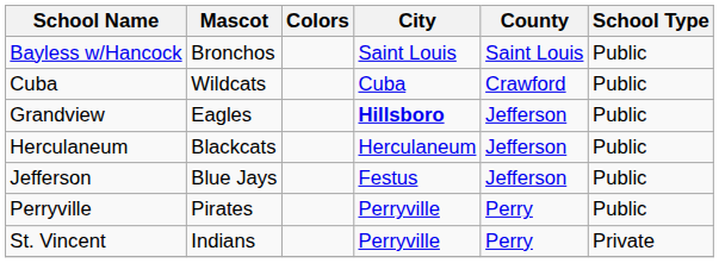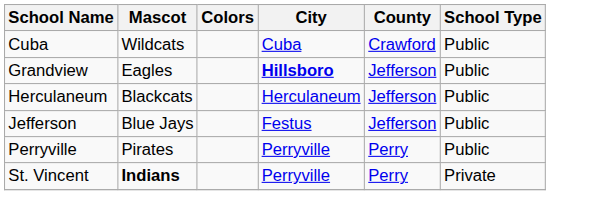 <table class="wikitable">
 <tr>
 <th>School Name</th>
 <th>Mascot</th>
 <th>Colors</th>
 <th>City</th>
 <th>County</th>
 <th>School Type</th>
-</tr>
-<tr>
-<td><a href='#'>Bayless w/Hancock</a></td>
-<td>Bronchos</td>
-<td></td>
-<td><a href='#'>Saint Louis</a></td>
-<td><a href='#'>Saint Louis</a></td>
-<td>Public</td>
 </tr>
 <tr>
 <td>Cuba</td>
 <td>Wildcats</td>
 <td></td>
 <td><a href='#'>Cuba</a></td>
 <td><a href='#'>Crawford</a></td>
 <td>Public</td>
 </tr>
 <tr>
 <td>Grandview</td>
 <td>Eagles</td>
 <td></td>
 <td><strong><a href='#'>Hillsboro</a></strong></td>
 <td><a href='#'>Jefferson</a></td>
 <td>Public</td>
 </tr>
 <tr>
 <td>Herculaneum</td>
 <td>Blackcats</td>
 <td></td>
 <td><a href='#'>Herculaneum</a></td>
 <td><a href='#'>Jefferson</a></td>
 <td>Public</td>
 </tr>
 <tr>
 <td>Jefferson</td>
 <td>Blue Jays</td>
 <td></td>
 <td><a href='#'>Festus</a></td>
 <td><a href='#'>Jefferson</a></td>
 <td>Public</td>
 </tr>
 <tr>
 <td>Perryville</td>
 <td>Pirates</td>
 <td></td>
 <td><a href='#'>Perryville</a></td>
 <td><a href='#'>Perry</a></td>
 <td>Public</td>
 </tr>
 <tr>
 <td>St. Vincent</td>
-<td>Indians</td>
+<td><strong>Indians</strong></td>
 <td></td>
 <td><a href='#'>Perryville</a></td>
 <td><a href='#'>Perry</a></td>
 <td>Private</td>
 </tr>
 <tr>
 </tr>
 </table>
